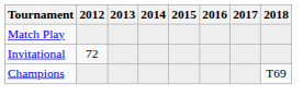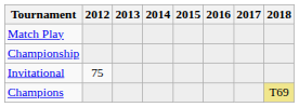 <table class="wikitable" style="text-align:center;">
 <tr>
 <th>Tournament</th>
 <th>2012</th>
 <th>2013</th>
 <th>2014</th>
 <th>2015</th>
 <th>2016</th>
 <th>2017</th>
 <th>2018</th>
 </tr>
 <tr>
 <td align="left"><a href='#'>Match Play</a></td>
 <td style="background:#eeeeee;"></td>
 <td style="background:#eeeeee;"></td>
 <td style="background:#eeeeee;"></td>
 <td style="background:#eeeeee;"></td>
 <td style="background:#eeeeee;"></td>
 <td style="background:#eeeeee;"></td>
 <td style="background:#eeeeee;"></td>
 </tr>
 <tr>
+<td align="left"><a href='#'>Championship</a></td>
+<td style="background:#eeeeee;"></td>
+<td style="background:#eeeeee;"></td>
+<td style="background:#eeeeee;"></td>
+<td style="background:#eeeeee;"></td>
+<td style="background:#eeeeee;"></td>
+<td style="background:#eeeeee;"></td>
+<td style="background:#eeeeee;"></td>
+</tr>
+<tr>
 <td align="left"><a href='#'>Invitational</a></td>
-<td>72</td>
+<td>75</td>
 <td style="background:#eeeeee;"></td>
 <td style="background:#eeeeee;"></td>
 <td style="background:#eeeeee;"></td>
 <td style="background:#eeeeee;"></td>
 <td style="background:#eeeeee;"></td>
 <td style="background:#eeeeee;"></td>
 </tr>
 <tr>
 <td align="left"><a href='#'>Champions</a></td>
 <td style="background:#eeeeee;"></td>
 <td style="background:#eeeeee;"></td>
 <td style="background:#eeeeee;"></td>
 <td style="background:#eeeeee;"></td>
 <td style="background:#eeeeee;"></td>
 <td style="background:#eeeeee;"></td>
-<td>T69</td>
+<td style="background: khaki;">T69</td>
 </tr>
 </table>
